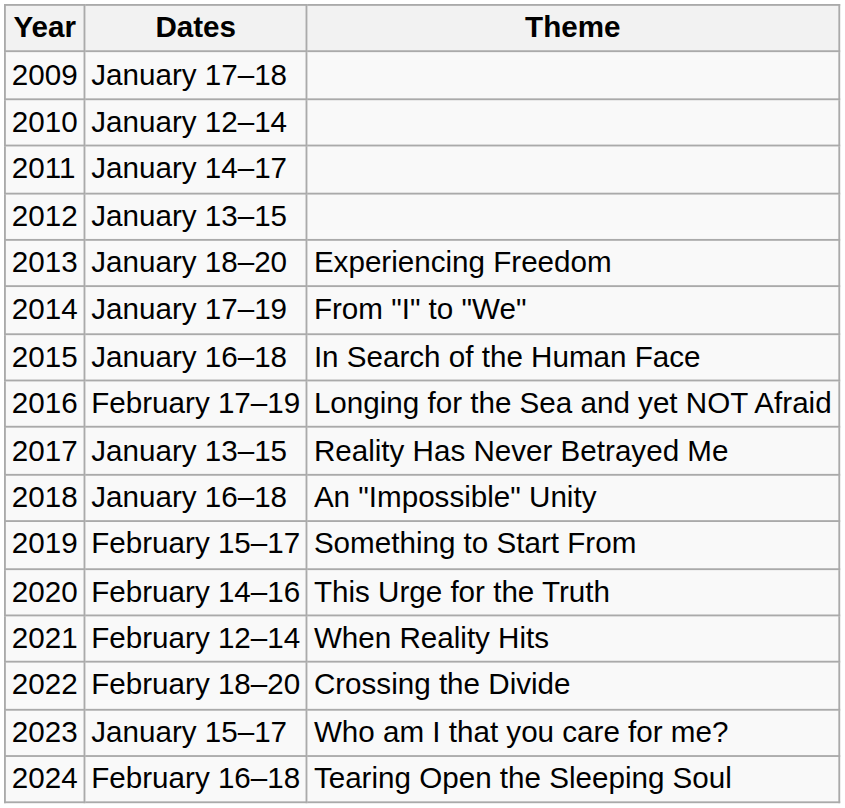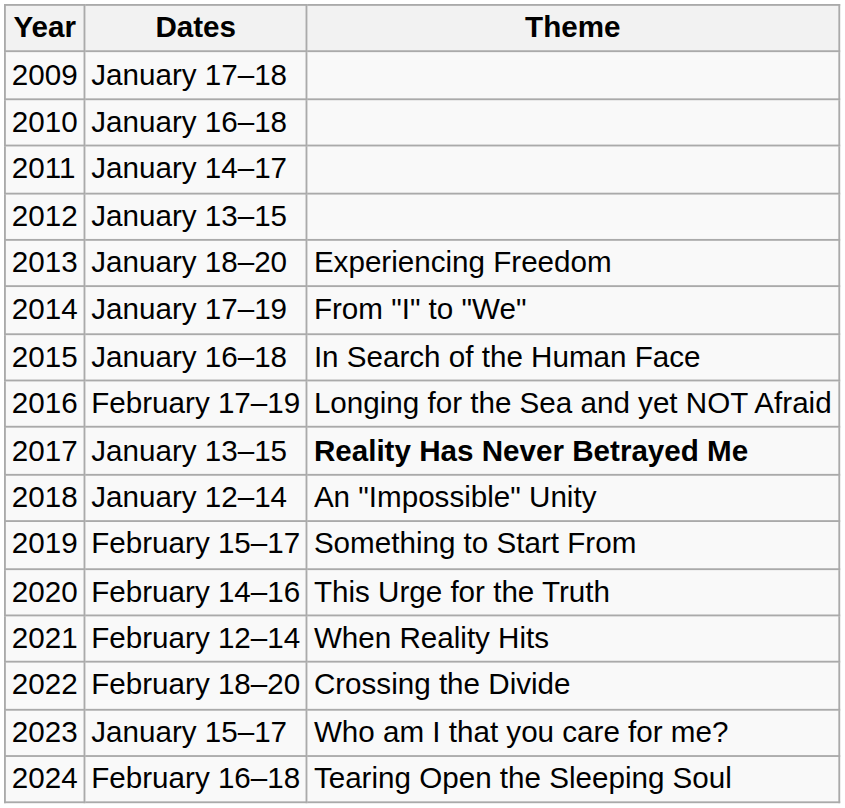 <table class="wikitable">
 <tr>
 <th>Year</th>
 <th>Dates</th>
 <th>Theme</th>
 </tr>
 <tr>
 <td>2009</td>
 <td>January 17–18</td>
 <td></td>
 </tr>
 <tr>
 <td>2010</td>
-<td>January 12–14</td>
+<td>January 16–18</td>
 <td></td>
 </tr>
 <tr>
 <td>2011</td>
 <td>January 14–17</td>
 <td></td>
 </tr>
 <tr>
 <td>2012</td>
 <td>January 13–15</td>
 <td></td>
 </tr>
 <tr>
 <td>2013</td>
 <td>January 18–20</td>
 <td>Experiencing Freedom</td>
 </tr>
 <tr>
 <td>2014</td>
 <td>January 17–19</td>
 <td>From "I" to "We"</td>
 </tr>
 <tr>
 <td>2015</td>
 <td>January 16–18</td>
 <td>In Search of the Human Face</td>
 </tr>
 <tr>
 <td>2016</td>
 <td>February 17–19</td>
 <td>Longing for the Sea and yet NOT Afraid</td>
 </tr>
 <tr>
 <td>2017</td>
 <td>January 13–15</td>
-<td>Reality Has Never Betrayed Me</td>
+<td><strong>Reality Has Never Betrayed Me</strong></td>
 </tr>
 <tr>
 <td>2018</td>
-<td>January 16–18</td>
+<td>January 12–14</td>
 <td>An "Impossible" Unity</td>
 </tr>
 <tr>
 <td>2019</td>
 <td>February 15–17</td>
 <td>Something to Start From</td>
 </tr>
 <tr>
 <td>2020</td>
 <td>February 14–16</td>
 <td>This Urge for the Truth</td>
 </tr>
 <tr>
 <td>2021</td>
 <td>February 12–14</td>
 <td>When Reality Hits</td>
 </tr>
 <tr>
 <td>2022</td>
 <td>February 18–20</td>
 <td>Crossing the Divide</td>
 </tr>
 <tr>
 <td>2023</td>
 <td>January 15–17</td>
 <td>Who am I that you care for me?</td>
 </tr>
 <tr>
 <td>2024</td>
 <td>February 16–18</td>
 <td>Tearing Open the Sleeping Soul</td>
 </tr>
 </table>
